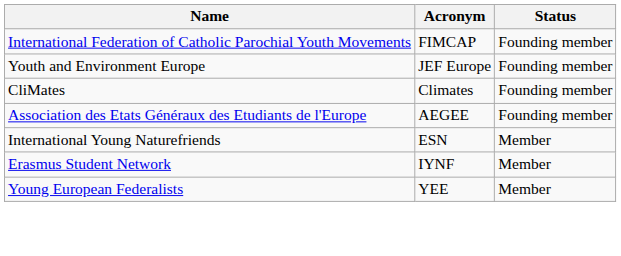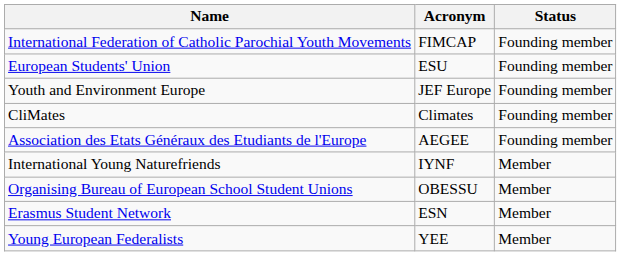 <table class="wikitable sortable">
 <tr>
 <th>Name</th>
 <th>Acronym</th>
 <th>Status</th>
 </tr>
 <tr>
 <td><a href='#'>International Federation of Catholic Parochial Youth Movements</a></td>
 <td>FIMCAP</td>
+<td>Founding member</td>
+</tr>
+<tr>
+<td><a href='#'>European Students' Union</a></td>
+<td>ESU</td>
 <td>Founding member</td>
 </tr>
 <tr>
 <td>Youth and Environment Europe</td>
 <td>JEF Europe</td>
 <td>Founding member</td>
 </tr>
 <tr>
 <td>CliMates</td>
 <td>Climates</td>
 <td>Founding member</td>
 </tr>
 <tr>
 <td><a href='#'>Association des Etats Généraux des Etudiants de l'Europe</a></td>
 <td>AEGEE</td>
 <td>Founding member</td>
 </tr>
 <tr>
 <td>International Young Naturefriends</td>
-<td>ESN</td>
+<td>IYNF</td>
+<td>Member</td>
+</tr>
+<tr>
+<td><a href='#'>Organising Bureau of European School Student Unions</a></td>
+<td>OBESSU</td>
 <td>Member</td>
 </tr>
 <tr>
 <td><a href='#'>Erasmus Student Network</a></td>
-<td>IYNF</td>
+<td>ESN</td>
 <td>Member</td>
 </tr>
 <tr>
 <td><a href='#'>Young European Federalists</a></td>
 <td>YEE</td>
 <td>Member</td>
 </tr>
 </table>
